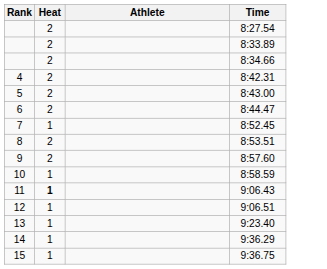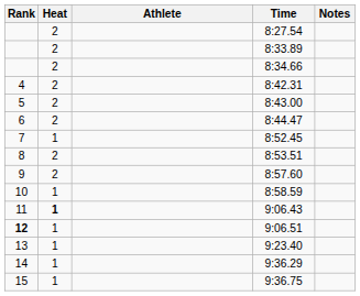 <table class="wikitable" style="text-align:center">
 <tr>
 <th width=40>Rank</th>
 <th width=40>Heat</th>
 <th width=250>Athlete</th>
 <th width=80>Time</th>
+<th width=50>Notes</th>
 </tr>
 <tr>
 <td></td>
 <td>2</td>
 <td align=left></td>
 <td>8:27.54</td>
+<td></td>
 </tr>
 <tr>
 <td></td>
 <td>2</td>
 <td align=left></td>
 <td>8:33.89</td>
+<td></td>
 </tr>
 <tr>
 <td></td>
 <td>2</td>
 <td align=left></td>
 <td>8:34.66</td>
+<td></td>
 </tr>
 <tr>
 <td>4</td>
 <td>2</td>
 <td align=left></td>
 <td>8:42.31</td>
+<td></td>
 </tr>
 <tr>
 <td>5</td>
 <td>2</td>
 <td align=left></td>
 <td>8:43.00</td>
+<td></td>
 </tr>
 <tr>
 <td>6</td>
 <td>2</td>
 <td align=left></td>
 <td>8:44.47</td>
+<td></td>
 </tr>
 <tr>
 <td>7</td>
 <td>1</td>
 <td align=left></td>
 <td>8:52.45</td>
+<td></td>
 </tr>
 <tr>
 <td>8</td>
 <td>2</td>
 <td align=left></td>
 <td>8:53.51</td>
+<td></td>
 </tr>
 <tr>
 <td>9</td>
 <td>2</td>
 <td align=left></td>
 <td>8:57.60</td>
+<td></td>
 </tr>
 <tr>
 <td>10</td>
 <td>1</td>
 <td align=left></td>
 <td>8:58.59</td>
+<td></td>
 </tr>
 <tr>
 <td>11</td>
 <td><strong>1</strong></td>
 <td align=left></td>
 <td>9:06.43</td>
+<td></td>
 </tr>
 <tr>
-<td>12</td>
+<td><strong>12</strong></td>
 <td>1</td>
 <td align=left></td>
 <td>9:06.51</td>
+<td></td>
 </tr>
 <tr>
 <td>13</td>
 <td>1</td>
 <td align=left></td>
 <td>9:23.40</td>
+<td></td>
 </tr>
 <tr>
 <td>14</td>
 <td>1</td>
 <td align=left></td>
 <td>9:36.29</td>
+<td></td>
 </tr>
 <tr>
 <td>15</td>
 <td>1</td>
 <td align=left></td>
 <td>9:36.75</td>
+<td></td>
 </tr>
 </table>
